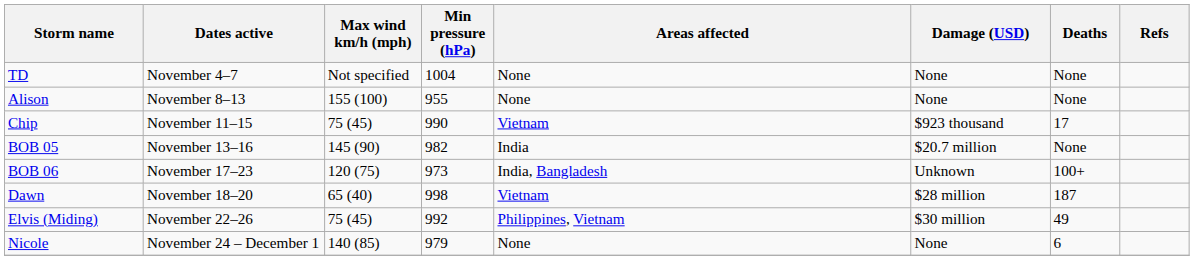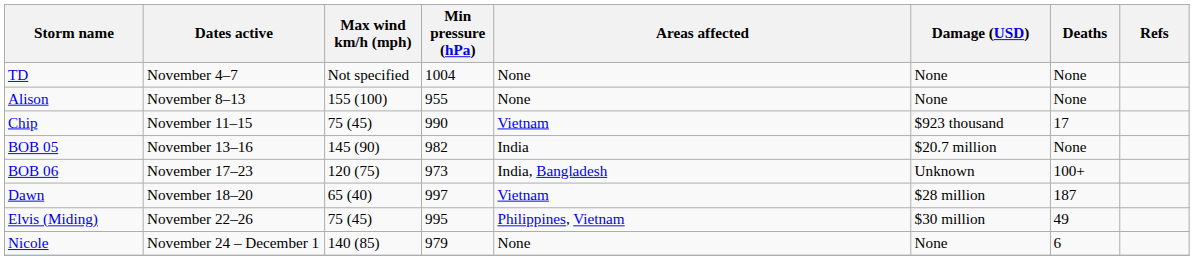 <table class="wikitable sortable">
 <tr>
 <th width="10%"><strong>Storm name</strong></th>
 <th width="13%"><strong>Dates active</strong></th>
 <th width="7%"><strong>Max wind km/h (mph)</strong></th>
 <th width="5%"><strong>Min pressure (<a href='#'>hPa</a>)</strong></th>
 <th width="30%" class="unsortable"><strong>Areas affected</strong></th>
 <th width="10%"><strong>Damage (<a href='#'>USD</a>)</strong></th>
 <th width="5%"><strong>Deaths</strong></th>
 <th width="5%" class="unsortable"><strong>Refs</strong></th>
 </tr>
 <tr>
 <td><a href='#'>TD</a></td>
 <td>November 4–7</td>
 <td>Not specified</td>
 <td>1004</td>
 <td>None</td>
 <td>None</td>
 <td>None</td>
 <td></td>
 </tr>
 <tr>
 <td><a href='#'>Alison</a></td>
 <td>November 8–13</td>
 <td>155 (100)</td>
 <td>955</td>
 <td>None</td>
 <td>None</td>
 <td>None</td>
 <td></td>
 </tr>
 <tr>
 <td><a href='#'>Chip</a></td>
 <td>November 11–15</td>
 <td>75 (45)</td>
 <td>990</td>
 <td><a href='#'>Vietnam</a></td>
 <td>$923 thousand</td>
 <td>17</td>
 <td></td>
 </tr>
 <tr>
 <td><a href='#'>BOB 05</a></td>
 <td>November 13–16</td>
 <td>145 (90)</td>
 <td>982</td>
 <td>India</td>
 <td>$20.7 million</td>
 <td>None</td>
 <td></td>
 </tr>
 <tr>
 <td><a href='#'>BOB 06</a></td>
 <td>November 17–23</td>
 <td>120 (75)</td>
 <td>973</td>
 <td>India, <a href='#'>Bangladesh</a></td>
 <td>Unknown</td>
 <td>100+</td>
 <td></td>
 </tr>
 <tr>
 <td><a href='#'>Dawn</a></td>
 <td>November 18–20</td>
 <td>65 (40)</td>
-<td>998</td>
+<td>997</td>
 <td><a href='#'>Vietnam</a></td>
 <td>$28 million</td>
 <td>187</td>
 <td></td>
 </tr>
 <tr>
 <td><a href='#'>Elvis (Miding)</a></td>
 <td>November 22–26</td>
 <td>75 (45)</td>
-<td>992</td>
+<td>995</td>
 <td><a href='#'>Philippines</a>, <a href='#'>Vietnam</a></td>
 <td>$30 million</td>
 <td>49</td>
 <td></td>
 </tr>
 <tr>
 <td><a href='#'>Nicole</a></td>
 <td>November 24 – December 1</td>
 <td>140 (85)</td>
 <td>979</td>
 <td>None</td>
 <td>None</td>
 <td>6</td>
 <td></td>
 </tr>
 <tr>
 </tr>
 </table>
